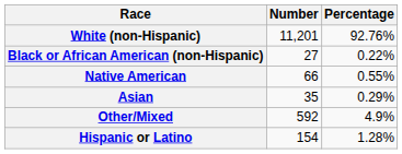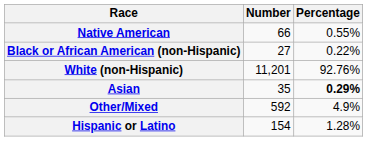 <table class="wikitable" style="text-align:right">
 <tr>
 <th scope="col">Race</th>
 <th scope="col">Number</th>
 <th scope="col">Percentage</th>
 </tr>
 <tr>
-<th scope="row"><a href='#'>White</a> (non-Hispanic)</th>
-<td>11,201</td>
-<td>92.76%</td>
+<th scope="row"><a href='#'>Native American</a></th>
+<td>66</td>
+<td>0.55%</td>
 </tr>
 <tr>
 <th scope="row"><a href='#'>Black or African American</a> (non-Hispanic)</th>
 <td>27</td>
 <td>0.22%</td>
 </tr>
 <tr>
-<th scope="row"><a href='#'>Native American</a></th>
-<td>66</td>
-<td>0.55%</td>
+<th scope="row"><a href='#'>White</a> (non-Hispanic)</th>
+<td>11,201</td>
+<td>92.76%</td>
 </tr>
 <tr>
 <th scope="row"><a href='#'>Asian</a></th>
 <td>35</td>
-<td>0.29%</td>
+<td><strong>0.29%</strong></td>
 </tr>
 <tr>
 <th scope="row"><a href='#'>Other/Mixed</a></th>
 <td>592</td>
 <td>4.9%</td>
 </tr>
 <tr>
 <th scope="row"><a href='#'>Hispanic</a> or <a href='#'>Latino</a></th>
 <td>154</td>
 <td>1.28%</td>
 </tr>
 </table>
